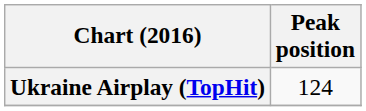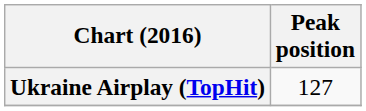 <table class="wikitable plainrowheaders" style="text-align:center">
 <tr>
 <th scope="col">Chart (2016)</th>
 <th scope="col">Peak<br>position</th>
 </tr>
 <tr>
 <th scope="row">Ukraine Airplay (<a href='#'>TopHit</a>)</th>
-<td>124</td>
+<td>127</td>
 </tr>
 <tr>
 </tr>
 </table>
